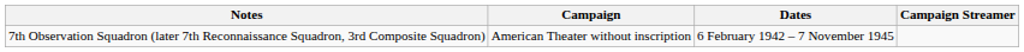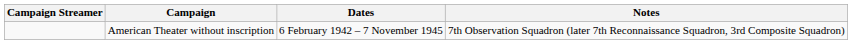 <table class="wikitable">
 <tr style="background:#efefef;">
-<th>Notes</th>
+<th>Campaign Streamer</th>
 <th>Campaign</th>
 <th>Dates</th>
-<th>Campaign Streamer</th>
+<th>Notes</th>
 </tr>
 <tr>
-<td>7th Observation Squadron (later 7th Reconnaissance Squadron, 3rd Composite Squadron)</td>
+<td></td>
 <td>American Theater without inscription</td>
 <td>6 February 1942 – 7 November 1945</td>
-<td></td>
+<td>7th Observation Squadron (later 7th Reconnaissance Squadron, 3rd Composite Squadron)</td>
 </tr>
 </table>
